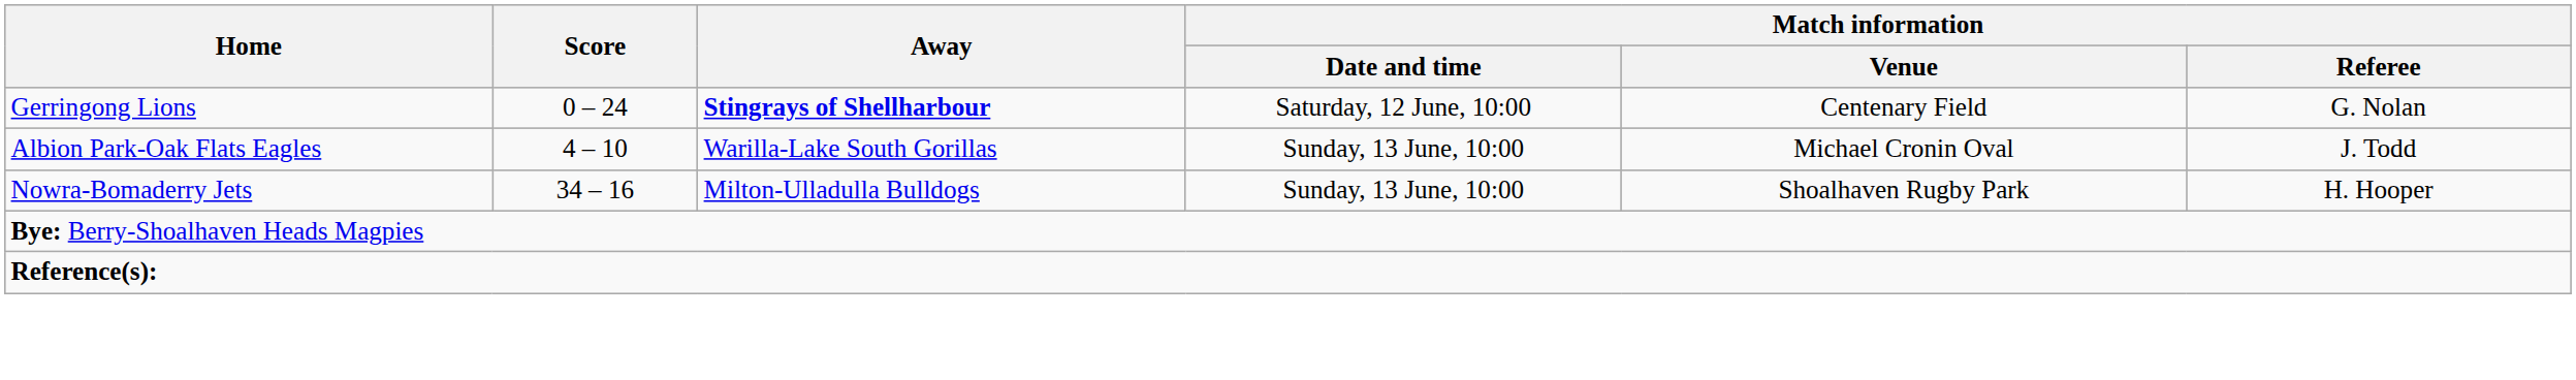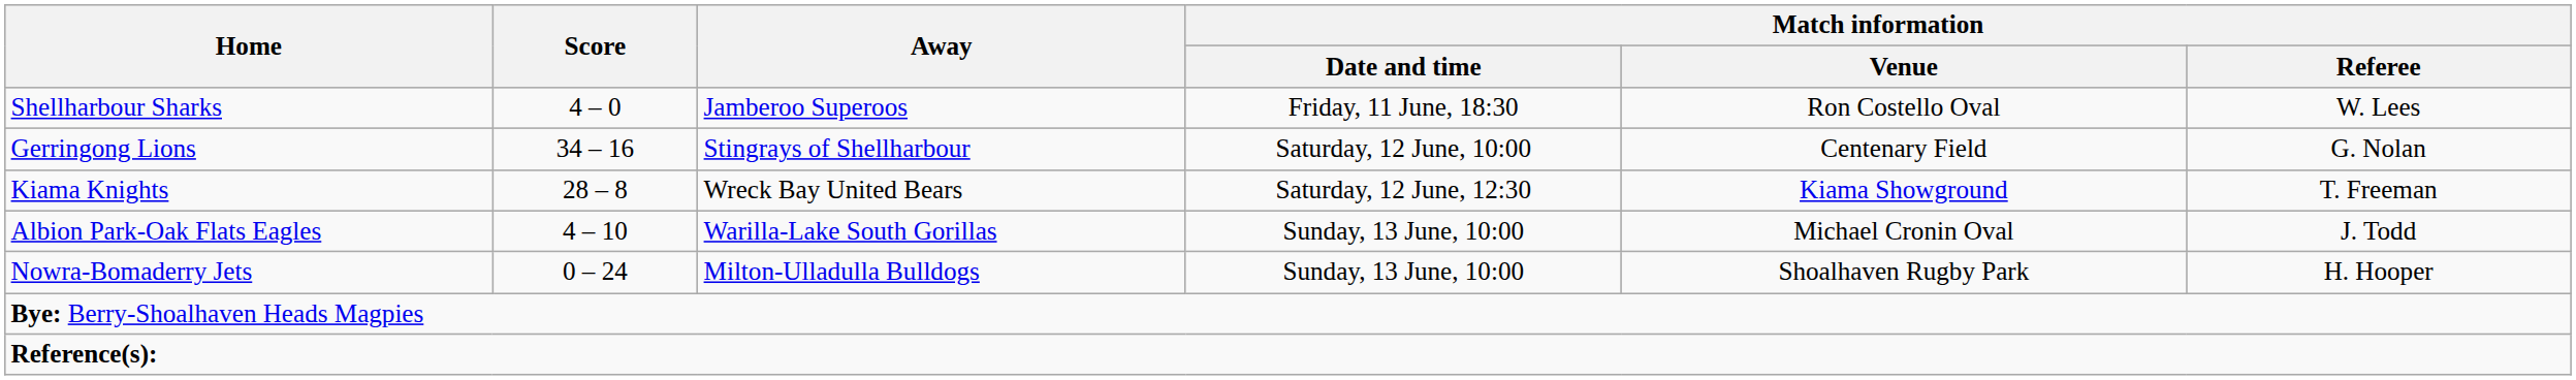 <table class="wikitable" width="100% text-align:center;">
 <tr>
 <th rowspan="2" width="19%">Home</th>
 <th rowspan="2" width="8%">Score</th>
 <th rowspan="2" width="19%">Away</th>
 <th colspan="3">Match information</th>
 </tr>
 <tr bgcolor="#CCCCCC">
 <th width="17%">Date and time</th>
 <th width="22%">Venue</th>
 <th>Referee</th>
 </tr>
 <tr>
+<td> <a href='#'>Shellharbour Sharks</a></td>
+<td style="text-align:center;">4 – 0</td>
+<td> <a href='#'>Jamberoo Superoos</a></td>
+<td style="text-align:center;">Friday, 11 June, 18:30</td>
+<td style="text-align:center;">Ron Costello Oval</td>
+<td style="text-align:center;">W. Lees</td>
+</tr>
+<tr>
 <td> <a href='#'>Gerringong Lions</a></td>
-<td style="text-align:center;">0 – 24</td>
-<td><strong> <a href='#'>Stingrays of Shellharbour</a></strong></td>
+<td style="text-align:center;">34 – 16</td>
+<td> <a href='#'>Stingrays of Shellharbour</a></td>
 <td style="text-align:center;">Saturday, 12 June, 10:00</td>
 <td style="text-align:center;">Centenary Field</td>
 <td style="text-align:center;">G. Nolan</td>
+</tr>
+<tr>
+<td> <a href='#'>Kiama Knights</a></td>
+<td style="text-align:center;">28 – 8</td>
+<td> Wreck Bay United Bears</td>
+<td style="text-align:center;">Saturday, 12 June, 12:30</td>
+<td style="text-align:center;"><a href='#'>Kiama Showground</a></td>
+<td style="text-align:center;">T. Freeman</td>
 </tr>
 <tr>
 <td> <a href='#'>Albion Park-Oak Flats Eagles</a></td>
 <td style="text-align:center;">4 – 10</td>
 <td> <a href='#'>Warilla-Lake South Gorillas</a></td>
 <td style="text-align:center;">Sunday, 13 June, 10:00</td>
 <td style="text-align:center;">Michael Cronin Oval</td>
 <td style="text-align:center;">J. Todd</td>
 </tr>
 <tr>
 <td> <a href='#'>Nowra-Bomaderry Jets</a></td>
-<td style="text-align:center;">34 – 16</td>
+<td style="text-align:center;">0 – 24</td>
 <td> <a href='#'>Milton-Ulladulla Bulldogs</a></td>
 <td style="text-align:center;">Sunday, 13 June, 10:00</td>
 <td style="text-align:center;">Shoalhaven Rugby Park</td>
 <td style="text-align:center;">H. Hooper</td>
 </tr>
 <tr>
 <td colspan="6"><strong>Bye:</strong>  <a href='#'>Berry-Shoalhaven Heads Magpies</a></td>
 </tr>
 <tr>
 <td colspan="6"><strong>Reference(s):</strong> </td>
 </tr>
 </table>
